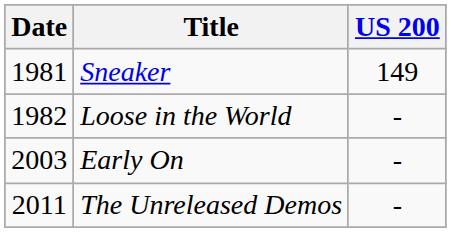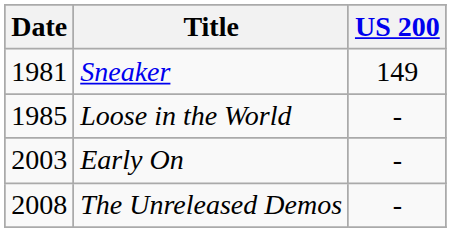 <table class="wikitable" style="text-align:center;">
 <tr>
 <th>Date</th>
 <th>Title</th>
 <th><a href='#'>US 200</a></th>
 </tr>
 <tr>
 <td>1981</td>
 <td align="left"><em><a href='#'>Sneaker</a></em></td>
 <td>149</td>
 </tr>
 <tr>
-<td>1982</td>
+<td>1985</td>
 <td align="left"><em>Loose in the World</em></td>
 <td>-</td>
 </tr>
 <tr>
 <td>2003</td>
 <td align="left"><em>Early On</em></td>
 <td>-</td>
 </tr>
 <tr>
-<td>2011</td>
+<td>2008</td>
 <td align="left"><em>The Unreleased Demos</em></td>
 <td>-</td>
 </tr>
 </table>
